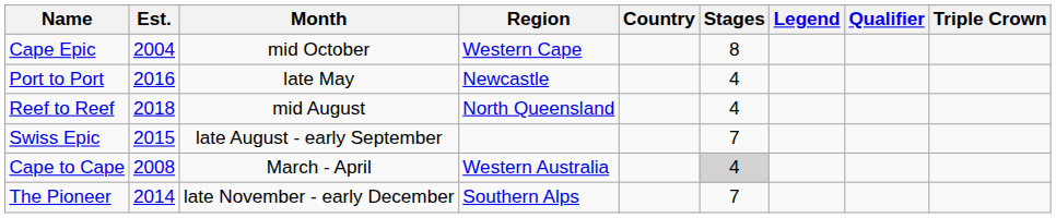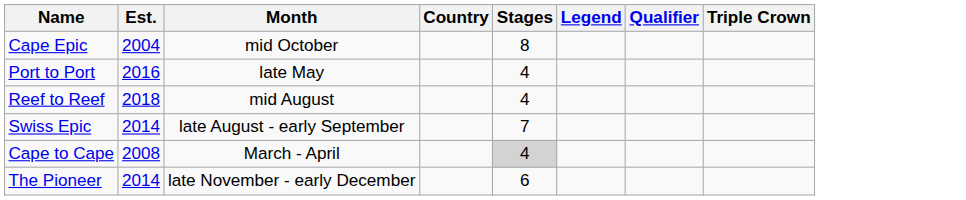 <table class="wikitable sortable">
 <tr>
 <th>Name</th>
 <th>Est.</th>
 <th>Month</th>
-<th>Region</th>
 <th>Country</th>
 <th>Stages</th>
 <th><a href='#'>Legend</a></th>
 <th><a href='#'>Qualifier</a></th>
 <th>Triple Crown</th>
 </tr>
 <tr>
 <td><a href='#'>Cape Epic</a></td>
 <td align=center><a href='#'>2004</a></td>
 <td align=center data-sort-value=5>mid October</td>
-<td><a href='#'>Western Cape</a></td>
 <td></td>
 <td align=center>8</td>
 <td></td>
 <td></td>
 <td></td>
 </tr>
 <tr>
 <td><a href='#'>Port to Port</a></td>
 <td align=center><a href='#'>2016</a></td>
 <td align=center data-sort-value=2>late May</td>
-<td><a href='#'>Newcastle</a></td>
 <td></td>
 <td align=center>4</td>
 <td></td>
 <td></td>
 <td></td>
 </tr>
 <tr>
 <td><a href='#'>Reef to Reef</a></td>
 <td align=center><a href='#'>2018</a></td>
 <td align=center data-sort-value=3>mid August</td>
-<td><a href='#'>North Queensland</a></td>
 <td></td>
 <td align=center>4</td>
 <td></td>
 <td></td>
 <td></td>
 </tr>
 <tr>
 <td><a href='#'>Swiss Epic</a></td>
-<td align=center><a href='#'>2015</a></td>
+<td align=center><a href='#'>2014</a></td>
 <td align=center data-sort-value=4>late August - early September</td>
-<td></td>
 <td></td>
 <td align=center>7</td>
 <td></td>
 <td></td>
 <td></td>
 </tr>
 <tr>
 <td><a href='#'>Cape to Cape</a></td>
 <td align=center><a href='#'>2008</a></td>
 <td align=center data-sort-value=1>March - April</td>
-<td><a href='#'>Western Australia</a></td>
 <td></td>
 <td align=center style="background: lightgrey;">4</td>
 <td></td>
 <td></td>
 <td></td>
 </tr>
 <tr>
 <td><a href='#'>The Pioneer</a></td>
 <td align=center><a href='#'>2014</a></td>
 <td align=center data-sort-value=6>late November - early December</td>
-<td><a href='#'>Southern Alps</a></td>
 <td></td>
-<td align=center>7</td>
+<td align=center>6</td>
 <td></td>
 <td></td>
 <td></td>
 </tr>
 </table>
